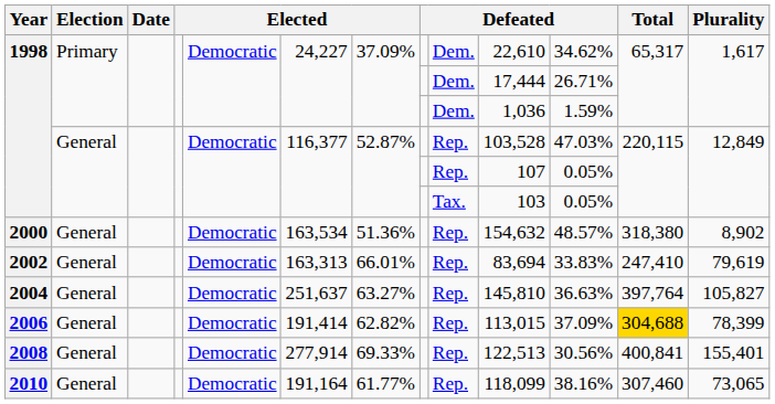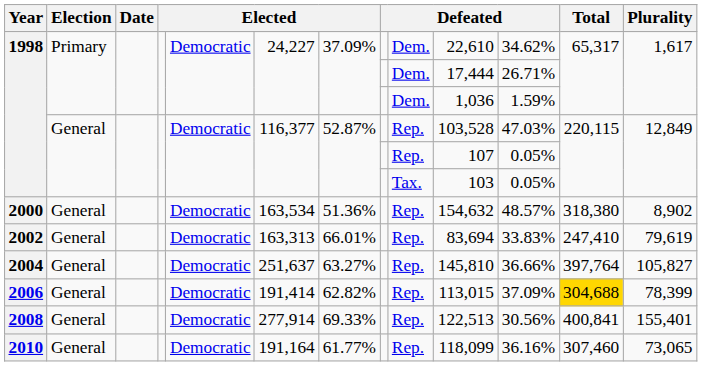 <table class=wikitable>
 <tr>
 <th>Year</th>
 <th>Election</th>
 <th>Date</th>
 <th ! colspan="4">Elected</th>
 <th ! colspan="4">Defeated</th>
 <th>Total</th>
 <th>Plurality</th>
 </tr>
 <tr>
 <th rowspan="6" valign="top">1998</th>
 <td rowspan="3" valign="top">Primary</td>
 <td rowspan="3" valign="top"></td>
 <td rowspan="3" valign="top"></td>
 <td rowspan="3" valign="top" ><a href='#'>Democratic</a></td>
 <td rowspan="3" valign="top" align="right">24,227</td>
 <td rowspan="3" valign="top" align="right">37.09%</td>
 <td valign="top"></td>
 <td valign="top" ><a href='#'>Dem.</a></td>
 <td valign="top" align="right">22,610</td>
 <td valign="top" align="right">34.62%</td>
 <td rowspan="3" valign="top" align="right">65,317</td>
 <td rowspan="3" valign="top" align="right">1,617</td>
 </tr>
 <tr>
 <td valign="top"></td>
 <td valign="top" ><a href='#'>Dem.</a></td>
 <td valign="top" align="right">17,444</td>
 <td valign="top" align="right">26.71%</td>
 </tr>
 <tr>
 <td valign="top"></td>
 <td valign="top" ><a href='#'>Dem.</a></td>
 <td valign="top" align="right">1,036</td>
 <td valign="top" align="right">1.59%</td>
 </tr>
 <tr>
 <td rowspan="3" valign="top">General</td>
 <td rowspan="3" valign="top"></td>
 <td rowspan="3" valign="top"></td>
 <td rowspan="3" valign="top" ><a href='#'>Democratic</a></td>
 <td rowspan="3" valign="top" align="right">116,377</td>
 <td rowspan="3" valign="top" align="right">52.87%</td>
 <td valign="top"></td>
 <td valign="top" ><a href='#'>Rep.</a></td>
 <td valign="top" align="right">103,528</td>
 <td valign="top" align="right">47.03%</td>
 <td rowspan="3" valign="top" align="right">220,115</td>
 <td rowspan="3" valign="top" align="right">12,849</td>
 </tr>
 <tr>
 <td valign="top"></td>
 <td valign="top" ><a href='#'>Rep.</a></td>
 <td valign="top" align="right">107</td>
 <td valign="top" align="right">0.05%</td>
 </tr>
 <tr>
 <td valign="top"></td>
 <td valign="top" ><a href='#'>Tax.</a></td>
 <td valign="top" align="right">103</td>
 <td valign="top" align="right">0.05%</td>
 </tr>
 <tr>
 <th valign="top">2000</th>
 <td valign="top">General</td>
 <td valign="top"></td>
 <td valign="top"></td>
 <td valign="top" ><a href='#'>Democratic</a></td>
 <td valign="top" align="right">163,534</td>
 <td valign="top" align="right">51.36%</td>
 <td valign="top"></td>
 <td valign="top" ><a href='#'>Rep.</a></td>
 <td valign="top" align="right">154,632</td>
 <td valign="top" align="right">48.57%</td>
 <td valign="top" align="right">318,380</td>
 <td valign="top" align="right">8,902</td>
 </tr>
 <tr>
 <th valign="top">2002</th>
 <td valign="top">General</td>
 <td valign="top"></td>
 <td valign="top"></td>
 <td valign="top" ><a href='#'>Democratic</a></td>
 <td valign="top" align="right">163,313</td>
 <td valign="top" align="right">66.01%</td>
 <td valign="top"></td>
 <td valign="top" ><a href='#'>Rep.</a></td>
 <td valign="top" align="right">83,694</td>
 <td valign="top" align="right">33.83%</td>
 <td valign="top" align="right">247,410</td>
 <td valign="top" align="right">79,619</td>
 </tr>
 <tr>
 <th valign="top">2004</th>
 <td valign="top">General</td>
 <td valign="top"></td>
 <td valign="top"></td>
 <td valign="top" ><a href='#'>Democratic</a></td>
 <td valign="top" align="right">251,637</td>
 <td valign="top" align="right">63.27%</td>
 <td valign="top"></td>
 <td valign="top" ><a href='#'>Rep.</a></td>
 <td valign="top" align="right">145,810</td>
-<td valign="top" align="right">36.63%</td>
+<td valign="top" align="right">36.66%</td>
 <td valign="top" align="right">397,764</td>
 <td valign="top" align="right">105,827</td>
 </tr>
 <tr>
 <th valign="top"><a href='#'>2006</a></th>
 <td valign="top">General</td>
 <td valign="top"></td>
 <td valign="top"></td>
 <td valign="top" ><a href='#'>Democratic</a></td>
 <td valign="top" align="right">191,414</td>
 <td valign="top" align="right">62.82%</td>
 <td valign="top"></td>
 <td valign="top" ><a href='#'>Rep.</a></td>
 <td valign="top" align="right">113,015</td>
 <td valign="top" align="right">37.09%</td>
 <td valign="top" align="right" style="background: gold;">304,688</td>
 <td valign="top" align="right">78,399</td>
 </tr>
 <tr>
 <th valign="top"><a href='#'>2008</a></th>
 <td valign="top">General</td>
 <td valign="top"></td>
 <td valign="top"></td>
 <td valign="top" ><a href='#'>Democratic</a></td>
 <td valign="top" align="right">277,914</td>
 <td valign="top" align="right">69.33%</td>
 <td valign="top"></td>
 <td valign="top" ><a href='#'>Rep.</a></td>
 <td valign="top" align="right">122,513</td>
 <td valign="top" align="right">30.56%</td>
 <td valign="top" align="right">400,841</td>
 <td valign="top" align="right">155,401</td>
 </tr>
 <tr>
 <th valign="top"><a href='#'>2010</a></th>
 <td valign="top">General</td>
 <td valign="top"></td>
 <td valign="top"></td>
 <td valign="top" ><a href='#'>Democratic</a></td>
 <td valign="top" align="right">191,164</td>
 <td valign="top" align="right">61.77%</td>
 <td valign="top"></td>
 <td valign="top" ><a href='#'>Rep.</a></td>
 <td valign="top" align="right">118,099</td>
-<td valign="top" align="right">38.16%</td>
+<td valign="top" align="right">36.16%</td>
 <td valign="top" align="right">307,460</td>
 <td valign="top" align="right">73,065</td>
 </tr>
 </table>
